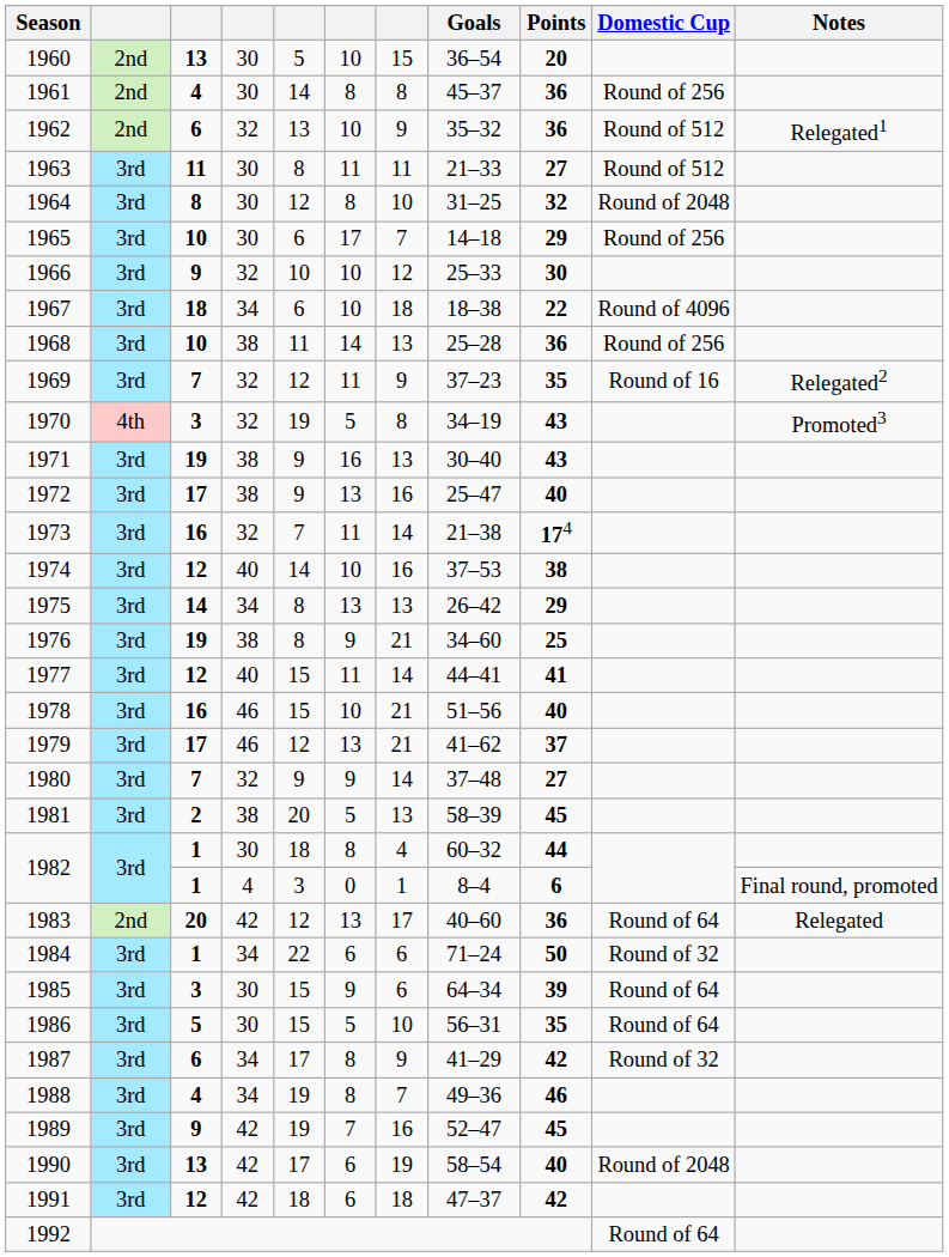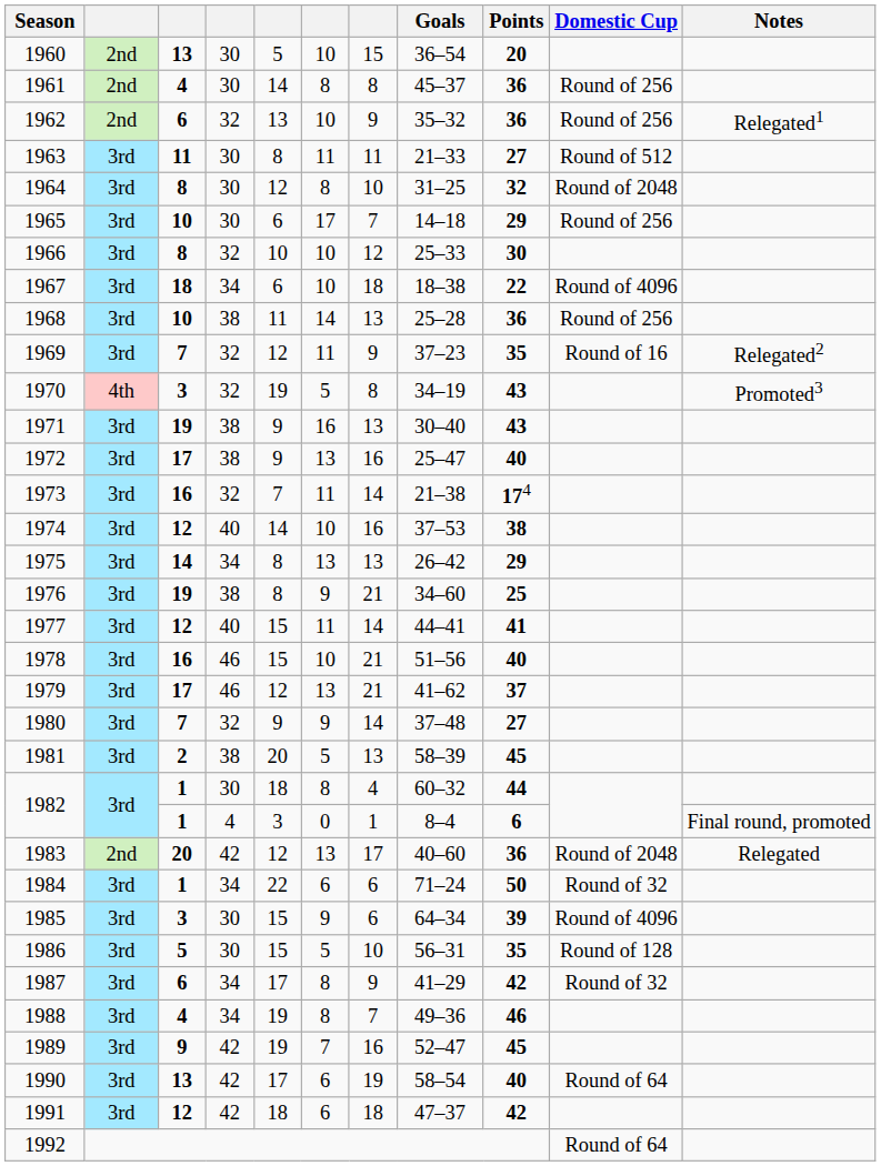 <table class="wikitable" style="text-align: center;">
 <tr>
 <th width=55>Season</th>
 <th width=50></th>
 <th width=30></th>
 <th width=30></th>
 <th width=30></th>
 <th width=30></th>
 <th width=30></th>
 <th width=60>Goals</th>
 <th width=45>Points</th>
 <th><a href='#'>Domestic Cup</a></th>
 <th>Notes</th>
 </tr>
 <tr>
 <td>1960</td>
 <td style="background:#D0F0C0">2nd</td>
 <td><strong>13</strong></td>
 <td>30</td>
 <td>5</td>
 <td>10</td>
 <td>15</td>
 <td>36–54</td>
 <td><strong>20</strong></td>
 <td></td>
 <td></td>
 </tr>
 <tr>
 <td>1961</td>
 <td style="background:#D0F0C0">2nd</td>
 <td><strong>4</strong></td>
 <td>30</td>
 <td>14</td>
 <td>8</td>
 <td>8</td>
 <td>45–37</td>
 <td><strong>36</strong></td>
 <td>Round of 256</td>
 <td></td>
 </tr>
 <tr>
 <td>1962</td>
 <td style="background:#D0F0C0">2nd</td>
 <td><strong>6</strong></td>
 <td>32</td>
 <td>13</td>
 <td>10</td>
 <td>9</td>
 <td>35–32</td>
 <td><strong>36</strong></td>
-<td>Round of 512</td>
+<td>Round of 256</td>
 <td>Relegated<sup>1</sup></td>
 </tr>
 <tr>
 <td>1963</td>
 <td style="background:#A3E9FF">3rd</td>
 <td><strong>11</strong></td>
 <td>30</td>
 <td>8</td>
 <td>11</td>
 <td>11</td>
 <td>21–33</td>
 <td><strong>27</strong></td>
 <td>Round of 512</td>
 <td></td>
 </tr>
 <tr>
 <td>1964</td>
 <td style="background:#A3E9FF">3rd</td>
 <td><strong>8</strong></td>
 <td>30</td>
 <td>12</td>
 <td>8</td>
 <td>10</td>
 <td>31–25</td>
 <td><strong>32</strong></td>
 <td>Round of 2048</td>
 <td></td>
 </tr>
 <tr>
 <td>1965</td>
 <td style="background:#A3E9FF">3rd</td>
 <td><strong>10</strong></td>
 <td>30</td>
 <td>6</td>
 <td>17</td>
 <td>7</td>
 <td>14–18</td>
 <td><strong>29</strong></td>
 <td>Round of 256</td>
 <td></td>
 </tr>
 <tr>
 <td>1966</td>
 <td style="background:#A3E9FF">3rd</td>
-<td><strong>9</strong></td>
+<td><strong>8</strong></td>
 <td>32</td>
 <td>10</td>
 <td>10</td>
 <td>12</td>
 <td>25–33</td>
 <td><strong>30</strong></td>
 <td></td>
 <td></td>
 </tr>
 <tr>
 <td>1967</td>
 <td style="background:#A3E9FF">3rd</td>
 <td><strong>18</strong></td>
 <td>34</td>
 <td>6</td>
 <td>10</td>
 <td>18</td>
 <td>18–38</td>
 <td><strong>22</strong></td>
 <td>Round of 4096</td>
 <td></td>
 </tr>
 <tr>
 <td>1968</td>
 <td style="background:#A3E9FF">3rd</td>
 <td><strong>10</strong></td>
 <td>38</td>
 <td>11</td>
 <td>14</td>
 <td>13</td>
 <td>25–28</td>
 <td><strong>36</strong></td>
 <td>Round of 256</td>
 <td></td>
 </tr>
 <tr>
 <td>1969</td>
 <td style="background:#A3E9FF">3rd</td>
 <td><strong>7</strong></td>
 <td>32</td>
 <td>12</td>
 <td>11</td>
 <td>9</td>
 <td>37–23</td>
 <td><strong>35</strong></td>
 <td>Round of 16</td>
 <td>Relegated<sup>2</sup></td>
 </tr>
 <tr>
 <td>1970</td>
 <td style="background:#FEC9C9">4th</td>
 <td><strong>3</strong></td>
 <td>32</td>
 <td>19</td>
 <td>5</td>
 <td>8</td>
 <td>34–19</td>
 <td><strong>43</strong></td>
 <td></td>
 <td>Promoted<sup>3</sup></td>
 </tr>
 <tr>
 <td>1971</td>
 <td style="background:#A3E9FF">3rd</td>
 <td><strong>19</strong></td>
 <td>38</td>
 <td>9</td>
 <td>16</td>
 <td>13</td>
 <td>30–40</td>
 <td><strong>43</strong></td>
 <td></td>
 <td></td>
 </tr>
 <tr>
 <td>1972</td>
 <td style="background:#A3E9FF">3rd</td>
 <td><strong>17</strong></td>
 <td>38</td>
 <td>9</td>
 <td>13</td>
 <td>16</td>
 <td>25–47</td>
 <td><strong>40</strong></td>
 <td></td>
 <td></td>
 </tr>
 <tr>
 <td>1973</td>
 <td style="background:#A3E9FF">3rd</td>
 <td><strong>16</strong></td>
 <td>32</td>
 <td>7</td>
 <td>11</td>
 <td>14</td>
 <td>21–38</td>
 <td><strong>17</strong><sup>4</sup></td>
 <td></td>
 <td></td>
 </tr>
 <tr>
 <td>1974</td>
 <td style="background:#A3E9FF">3rd</td>
 <td><strong>12</strong></td>
 <td>40</td>
 <td>14</td>
 <td>10</td>
 <td>16</td>
 <td>37–53</td>
 <td><strong>38</strong></td>
 <td></td>
 <td></td>
 </tr>
 <tr>
 <td>1975</td>
 <td style="background:#A3E9FF">3rd</td>
 <td><strong>14</strong></td>
 <td>34</td>
 <td>8</td>
 <td>13</td>
 <td>13</td>
 <td>26–42</td>
 <td><strong>29</strong></td>
 <td></td>
 <td></td>
 </tr>
 <tr>
 <td>1976</td>
 <td style="background:#A3E9FF">3rd</td>
 <td><strong>19</strong></td>
 <td>38</td>
 <td>8</td>
 <td>9</td>
 <td>21</td>
 <td>34–60</td>
 <td><strong>25</strong></td>
 <td></td>
 <td></td>
 </tr>
 <tr>
 <td>1977</td>
 <td style="background:#A3E9FF">3rd</td>
 <td><strong>12</strong></td>
 <td>40</td>
 <td>15</td>
 <td>11</td>
 <td>14</td>
 <td>44–41</td>
 <td><strong>41</strong></td>
 <td></td>
 <td></td>
 </tr>
 <tr>
 <td>1978</td>
 <td style="background:#A3E9FF">3rd</td>
 <td><strong>16</strong></td>
 <td>46</td>
 <td>15</td>
 <td>10</td>
 <td>21</td>
 <td>51–56</td>
 <td><strong>40</strong></td>
 <td></td>
 <td></td>
 </tr>
 <tr>
 <td>1979</td>
 <td style="background:#A3E9FF">3rd</td>
 <td><strong>17</strong></td>
 <td>46</td>
 <td>12</td>
 <td>13</td>
 <td>21</td>
 <td>41–62</td>
 <td><strong>37</strong></td>
 <td></td>
 <td></td>
 </tr>
 <tr>
 <td>1980</td>
 <td style="background:#A3E9FF">3rd</td>
 <td><strong>7</strong></td>
 <td>32</td>
 <td>9</td>
 <td>9</td>
 <td>14</td>
 <td>37–48</td>
 <td><strong>27</strong></td>
 <td></td>
 <td></td>
 </tr>
 <tr>
 <td>1981</td>
 <td style="background:#A3E9FF">3rd</td>
 <td><strong>2</strong></td>
 <td>38</td>
 <td>20</td>
 <td>5</td>
 <td>13</td>
 <td>58–39</td>
 <td><strong>45</strong></td>
 <td></td>
 <td></td>
 </tr>
 <tr>
 <td rowspan="2">1982</td>
 <td rowspan="2" style="background:#A3E9FF">3rd</td>
 <td><strong>1</strong></td>
 <td>30</td>
 <td>18</td>
 <td>8</td>
 <td>4</td>
 <td>60–32</td>
 <td><strong>44</strong></td>
 <td rowspan="2"></td>
 <td></td>
 </tr>
 <tr>
 <td><strong>1</strong></td>
 <td>4</td>
 <td>3</td>
 <td>0</td>
 <td>1</td>
 <td>8–4</td>
 <td><strong>6</strong></td>
 <td>Final round, promoted</td>
 </tr>
 <tr>
 <td>1983</td>
 <td style="background:#D0F0C0">2nd</td>
 <td><strong>20</strong></td>
 <td>42</td>
 <td>12</td>
 <td>13</td>
 <td>17</td>
 <td>40–60</td>
 <td><strong>36</strong></td>
-<td>Round of 64</td>
+<td>Round of 2048</td>
 <td>Relegated</td>
 </tr>
 <tr>
 <td>1984</td>
 <td style="background:#A3E9FF">3rd</td>
 <td><strong>1</strong></td>
 <td>34</td>
 <td>22</td>
 <td>6</td>
 <td>6</td>
 <td>71–24</td>
 <td><strong>50</strong></td>
 <td>Round of 32</td>
 <td></td>
 </tr>
 <tr>
 <td>1985</td>
 <td style="background:#A3E9FF">3rd</td>
 <td><strong>3</strong></td>
 <td>30</td>
 <td>15</td>
 <td>9</td>
 <td>6</td>
 <td>64–34</td>
 <td><strong>39</strong></td>
-<td>Round of 64</td>
+<td>Round of 4096</td>
 <td></td>
 </tr>
 <tr>
 <td>1986</td>
 <td style="background:#A3E9FF">3rd</td>
 <td><strong>5</strong></td>
 <td>30</td>
 <td>15</td>
 <td>5</td>
 <td>10</td>
 <td>56–31</td>
 <td><strong>35</strong></td>
-<td>Round of 64</td>
+<td>Round of 128</td>
 <td></td>
 </tr>
 <tr>
 <td>1987</td>
 <td style="background:#A3E9FF">3rd</td>
 <td><strong>6</strong></td>
 <td>34</td>
 <td>17</td>
 <td>8</td>
 <td>9</td>
 <td>41–29</td>
 <td><strong>42</strong></td>
 <td>Round of 32</td>
 <td></td>
 </tr>
 <tr>
 <td>1988</td>
 <td style="background:#A3E9FF">3rd</td>
 <td><strong>4</strong></td>
 <td>34</td>
 <td>19</td>
 <td>8</td>
 <td>7</td>
 <td>49–36</td>
 <td><strong>46</strong></td>
 <td></td>
 <td></td>
 </tr>
 <tr>
 <td>1989</td>
 <td style="background:#A3E9FF">3rd</td>
 <td><strong>9</strong></td>
 <td>42</td>
 <td>19</td>
 <td>7</td>
 <td>16</td>
 <td>52–47</td>
 <td><strong>45</strong></td>
 <td></td>
 <td></td>
 </tr>
 <tr>
 <td>1990</td>
 <td style="background:#A3E9FF">3rd</td>
 <td><strong>13</strong></td>
 <td>42</td>
 <td>17</td>
 <td>6</td>
 <td>19</td>
 <td>58–54</td>
 <td><strong>40</strong></td>
-<td>Round of 2048</td>
+<td>Round of 64</td>
 <td></td>
 </tr>
 <tr>
 <td>1991</td>
 <td style="background:#A3E9FF">3rd</td>
 <td><strong>12</strong></td>
 <td>42</td>
 <td>18</td>
 <td>6</td>
 <td>18</td>
 <td>47–37</td>
 <td><strong>42</strong></td>
 <td></td>
 <td></td>
 </tr>
 <tr>
 <td>1992</td>
 <td colspan="8"></td>
 <td>Round of 64</td>
 <td></td>
 </tr>
 </table>
